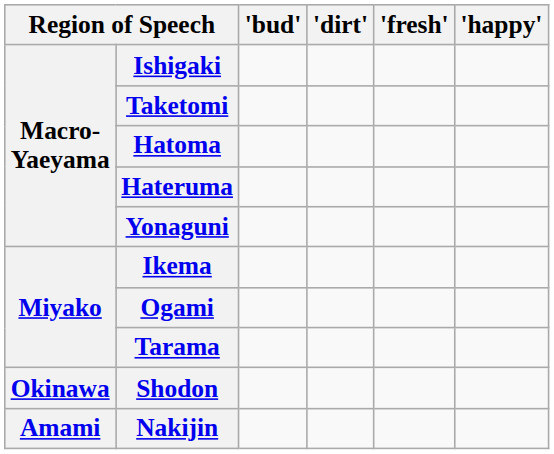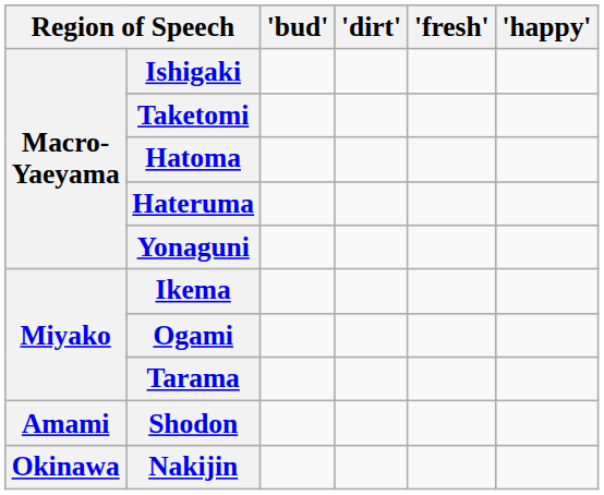 <table class="wikitable">
 <tr>
 <th colspan="2">Region of Speech</th>
 <th>'bud'</th>
 <th>'dirt'</th>
 <th>'fresh'</th>
 <th>'happy'</th>
 </tr>
 <tr>
 <th rowspan="5">Macro-<br>Yaeyama</th>
 <th><a href='#'>Ishigaki</a></th>
 <td></td>
 <td></td>
 <td></td>
 <td></td>
 </tr>
 <tr>
 <th><a href='#'>Taketomi</a></th>
 <td></td>
 <td></td>
 <td></td>
 <td></td>
 </tr>
 <tr>
 <th><a href='#'>Hatoma</a></th>
 <td></td>
 <td></td>
 <td></td>
 <td></td>
 </tr>
 <tr>
 <th><a href='#'>Hateruma</a></th>
 <td></td>
 <td></td>
 <td></td>
 <td></td>
 </tr>
 <tr>
 <th><a href='#'>Yonaguni</a></th>
 <td></td>
 <td></td>
 <td></td>
 <td></td>
 </tr>
 <tr>
 <th rowspan="3"><a href='#'>Miyako</a></th>
 <th><a href='#'>Ikema</a></th>
 <td></td>
 <td></td>
 <td></td>
 <td></td>
 </tr>
 <tr>
 <th><a href='#'>Ogami</a></th>
 <td></td>
 <td></td>
 <td></td>
 <td></td>
 </tr>
 <tr>
 <th><a href='#'>Tarama</a></th>
 <td></td>
 <td></td>
 <td></td>
 <td></td>
 </tr>
 <tr>
-<th><a href='#'>Okinawa</a></th>
+<th><a href='#'>Amami</a></th>
 <th><a href='#'>Shodon</a></th>
 <td></td>
 <td></td>
 <td></td>
 <td></td>
 </tr>
 <tr>
-<th><a href='#'>Amami</a></th>
+<th><a href='#'>Okinawa</a></th>
 <th><a href='#'>Nakijin</a></th>
 <td></td>
 <td></td>
 <td></td>
 <td></td>
 </tr>
 </table>
